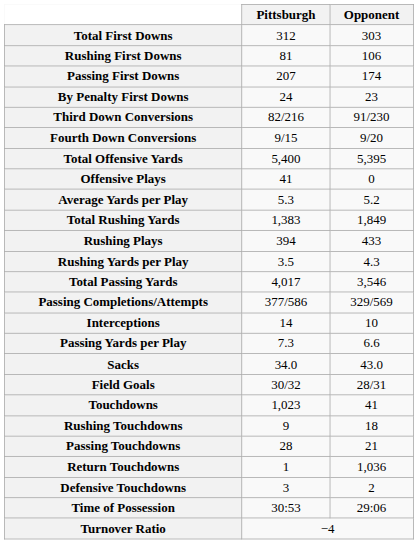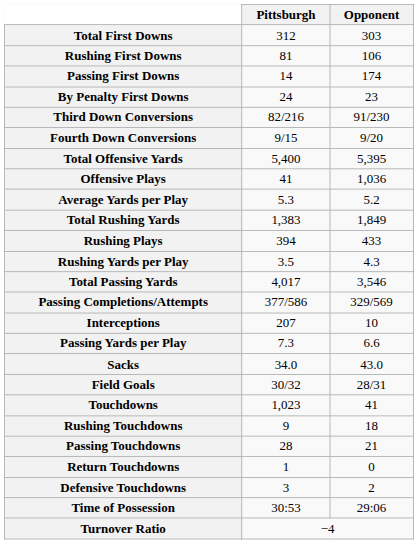 <table class="wikitable" style="text-align:center; width:40%; border:0;">
 <tr>
 <th style="background:#FFFFFF; border:0;"></th>
 <th>Pittsburgh</th>
 <th>Opponent</th>
 </tr>
 <tr>
 <th>Total First Downs</th>
 <td>312</td>
 <td>303</td>
 </tr>
 <tr>
 <th>Rushing First Downs</th>
 <td>81</td>
 <td>106</td>
 </tr>
 <tr>
 <th>Passing First Downs</th>
-<td>207</td>
+<td>14</td>
 <td>174</td>
 </tr>
 <tr>
 <th>By Penalty First Downs</th>
 <td>24</td>
 <td>23</td>
 </tr>
 <tr>
 <th>Third Down Conversions</th>
 <td>82/216</td>
 <td>91/230</td>
 </tr>
 <tr>
 <th>Fourth Down Conversions</th>
 <td>9/15</td>
 <td>9/20</td>
 </tr>
 <tr>
 <th>Total Offensive Yards</th>
 <td>5,400</td>
 <td>5,395</td>
 </tr>
 <tr>
 <th>Offensive Plays</th>
 <td>41</td>
-<td>0</td>
+<td>1,036</td>
 </tr>
 <tr>
 <th>Average Yards per Play</th>
 <td>5.3</td>
 <td>5.2</td>
 </tr>
 <tr>
 <th>Total Rushing Yards</th>
 <td>1,383</td>
 <td>1,849</td>
 </tr>
 <tr>
 <th>Rushing Plays</th>
 <td>394</td>
 <td>433</td>
 </tr>
 <tr>
 <th>Rushing Yards per Play</th>
 <td>3.5</td>
 <td>4.3</td>
 </tr>
 <tr>
 <th>Total Passing Yards</th>
 <td>4,017</td>
 <td>3,546</td>
 </tr>
 <tr>
 <th>Passing Completions/Attempts</th>
 <td>377/586</td>
 <td>329/569</td>
 </tr>
 <tr>
 <th>Interceptions</th>
-<td>14</td>
+<td>207</td>
 <td>10</td>
 </tr>
 <tr>
 <th>Passing Yards per Play</th>
 <td>7.3</td>
 <td>6.6</td>
 </tr>
 <tr>
 <th>Sacks</th>
 <td>34.0</td>
 <td>43.0</td>
 </tr>
 <tr>
 <th>Field Goals</th>
 <td>30/32</td>
 <td>28/31</td>
 </tr>
 <tr>
 <th>Touchdowns</th>
 <td>1,023</td>
 <td>41</td>
 </tr>
 <tr>
 <th>Rushing Touchdowns</th>
 <td>9</td>
 <td>18</td>
 </tr>
 <tr>
 <th>Passing Touchdowns</th>
 <td>28</td>
 <td>21</td>
 </tr>
 <tr>
 <th>Return Touchdowns</th>
 <td>1</td>
-<td>1,036</td>
+<td>0</td>
 </tr>
 <tr>
 <th>Defensive Touchdowns</th>
 <td>3</td>
 <td>2</td>
 </tr>
 <tr>
 <th>Time of Possession</th>
 <td>30:53</td>
 <td>29:06</td>
 </tr>
 <tr>
 <th>Turnover Ratio</th>
 <td colspan=2>−4</td>
 </tr>
 </table>
